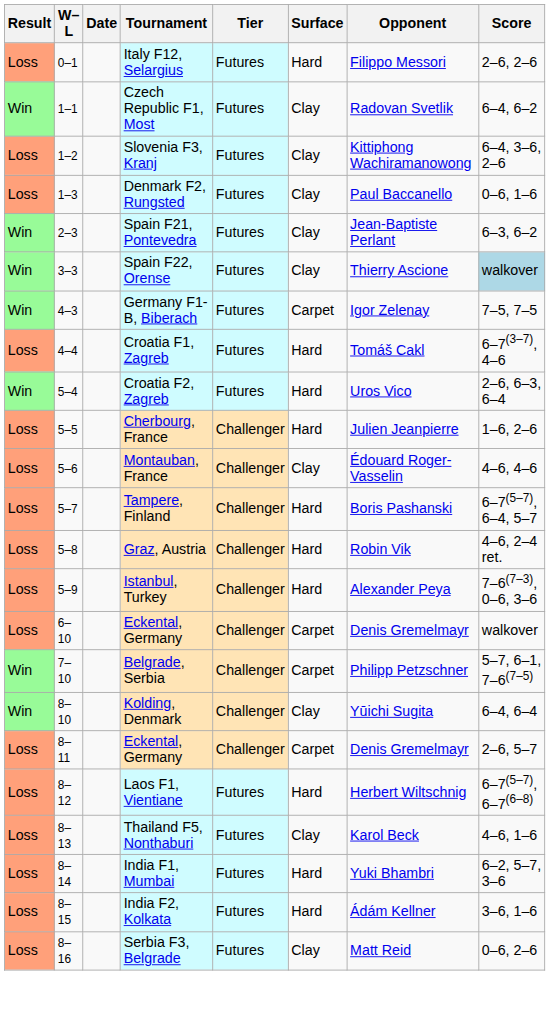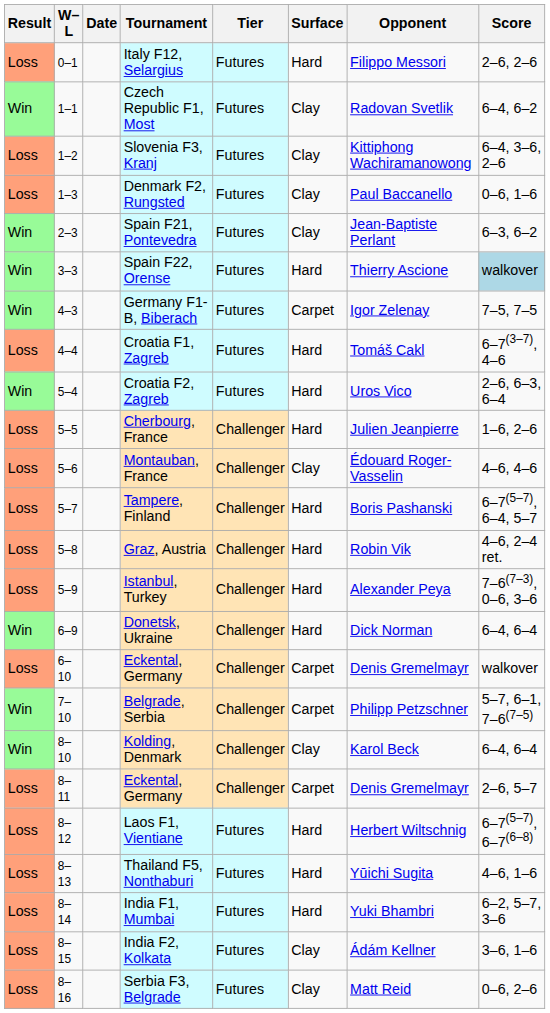 <table class="sortable wikitable">
 <tr>
 <th>Result</th>
 <th class="unsortable">W–L</th>
 <th>Date</th>
 <th>Tournament</th>
 <th>Tier</th>
 <th>Surface</th>
 <th>Opponent</th>
 <th class="unsortable">Score</th>
 </tr>
 <tr>
 <td style="background:#ffa07a;">Loss</td>
 <td><small>0–1</small></td>
 <td></td>
 <td style="background:#cffcff;">Italy F12, <a href='#'>Selargius</a></td>
 <td style="background:#cffcff;">Futures</td>
 <td>Hard</td>
 <td> <a href='#'>Filippo Messori</a></td>
 <td>2–6, 2–6</td>
 </tr>
 <tr>
 <td style="background:#98fb98;">Win</td>
 <td><small>1–1</small></td>
 <td></td>
 <td style="background:#cffcff;">Czech Republic F1, <a href='#'>Most</a></td>
 <td style="background:#cffcff;">Futures</td>
 <td>Clay</td>
 <td> <a href='#'>Radovan Svetlik</a></td>
 <td>6–4, 6–2</td>
 </tr>
 <tr>
 <td style="background:#ffa07a;">Loss</td>
 <td><small>1–2</small></td>
 <td></td>
 <td style="background:#cffcff;">Slovenia F3, <a href='#'>Kranj</a></td>
 <td style="background:#cffcff;">Futures</td>
 <td>Clay</td>
 <td> <a href='#'>Kittiphong Wachiramanowong</a></td>
 <td>6–4, 3–6, 2–6</td>
 </tr>
 <tr>
 <td style="background:#ffa07a;">Loss</td>
 <td><small>1–3</small></td>
 <td></td>
 <td style="background:#cffcff;">Denmark F2, <a href='#'>Rungsted</a></td>
 <td style="background:#cffcff;">Futures</td>
 <td>Clay</td>
 <td> <a href='#'>Paul Baccanello</a></td>
 <td>0–6, 1–6</td>
 </tr>
 <tr>
 <td style="background:#98fb98;">Win</td>
 <td><small>2–3</small></td>
 <td></td>
 <td style="background:#cffcff;">Spain F21, <a href='#'>Pontevedra</a></td>
 <td style="background:#cffcff;">Futures</td>
 <td>Clay</td>
 <td> <a href='#'>Jean-Baptiste Perlant</a></td>
 <td>6–3, 6–2</td>
 </tr>
 <tr>
 <td style="background:#98fb98;">Win</td>
 <td><small>3–3</small></td>
 <td></td>
 <td style="background:#cffcff;">Spain F22, <a href='#'>Orense</a></td>
 <td style="background:#cffcff;">Futures</td>
-<td>Clay</td>
+<td>Hard</td>
 <td> <a href='#'>Thierry Ascione</a></td>
 <td style="background: lightblue;">walkover</td>
 </tr>
 <tr>
 <td style="background:#98fb98;">Win</td>
 <td><small>4–3</small></td>
 <td></td>
 <td style="background:#cffcff;">Germany F1-B, <a href='#'>Biberach</a></td>
 <td style="background:#cffcff;">Futures</td>
 <td>Carpet</td>
 <td> <a href='#'>Igor Zelenay</a></td>
 <td>7–5, 7–5</td>
 </tr>
 <tr>
 <td style="background:#ffa07a;">Loss</td>
 <td><small>4–4</small></td>
 <td></td>
 <td style="background:#cffcff;">Croatia F1, <a href='#'>Zagreb</a></td>
 <td style="background:#cffcff;">Futures</td>
 <td>Hard</td>
 <td> <a href='#'>Tomáš Cakl</a></td>
 <td>6–7<sup>(3–7)</sup>, 4–6</td>
 </tr>
 <tr>
 <td style="background:#98fb98;">Win</td>
 <td><small>5–4</small></td>
 <td></td>
 <td style="background:#cffcff;">Croatia F2, <a href='#'>Zagreb</a></td>
 <td style="background:#cffcff;">Futures</td>
 <td>Hard</td>
 <td> <a href='#'>Uros Vico</a></td>
 <td>2–6, 6–3, 6–4</td>
 </tr>
 <tr>
 <td style="background:#ffa07a;">Loss</td>
 <td><small>5–5</small></td>
 <td></td>
 <td style="background:moccasin;"><a href='#'>Cherbourg</a>, France</td>
 <td style="background:moccasin;">Challenger</td>
 <td>Hard</td>
 <td> <a href='#'>Julien Jeanpierre</a></td>
 <td>1–6, 2–6</td>
 </tr>
 <tr>
 <td style="background:#ffa07a;">Loss</td>
 <td><small>5–6</small></td>
 <td></td>
 <td style="background:moccasin;"><a href='#'>Montauban</a>, France</td>
 <td style="background:moccasin;">Challenger</td>
 <td>Clay</td>
 <td> <a href='#'>Édouard Roger-Vasselin</a></td>
 <td>4–6, 4–6</td>
 </tr>
 <tr>
 <td style="background:#ffa07a;">Loss</td>
 <td><small>5–7</small></td>
 <td></td>
 <td style="background:moccasin;"><a href='#'>Tampere</a>, Finland</td>
 <td style="background:moccasin;">Challenger</td>
 <td>Hard</td>
 <td> <a href='#'>Boris Pashanski</a></td>
 <td>6–7<sup>(5–7)</sup>, 6–4, 5–7</td>
 </tr>
 <tr>
 <td style="background:#ffa07a;">Loss</td>
 <td><small>5–8</small></td>
 <td></td>
 <td style="background:moccasin;"><a href='#'>Graz</a>, Austria</td>
 <td style="background:moccasin;">Challenger</td>
 <td>Hard</td>
 <td> <a href='#'>Robin Vik</a></td>
 <td>4–6, 2–4 ret.</td>
 </tr>
 <tr>
 <td style="background:#ffa07a;">Loss</td>
 <td><small>5–9</small></td>
 <td></td>
 <td style="background:moccasin;"><a href='#'>Istanbul</a>, Turkey</td>
 <td style="background:moccasin;">Challenger</td>
 <td>Hard</td>
 <td> <a href='#'>Alexander Peya</a></td>
 <td>7–6<sup>(7–3)</sup>, 0–6, 3–6</td>
 </tr>
 <tr>
+<td style="background:#98fb98;">Win</td>
+<td><small>6–9</small></td>
+<td></td>
+<td style="background:moccasin;"><a href='#'>Donetsk</a>, Ukraine</td>
+<td style="background:moccasin;">Challenger</td>
+<td>Hard</td>
+<td> <a href='#'>Dick Norman</a></td>
+<td>6–4, 6–4</td>
+</tr>
+<tr>
 <td style="background:#ffa07a;">Loss</td>
 <td><small>6–10</small></td>
 <td></td>
 <td style="background:moccasin;"><a href='#'>Eckental</a>, Germany</td>
 <td style="background:moccasin;">Challenger</td>
 <td>Carpet</td>
 <td> <a href='#'>Denis Gremelmayr</a></td>
 <td>walkover</td>
 </tr>
 <tr>
 <td style="background:#98fb98;">Win</td>
 <td><small>7–10</small></td>
 <td></td>
 <td style="background:moccasin;"><a href='#'>Belgrade</a>, Serbia</td>
 <td style="background:moccasin;">Challenger</td>
 <td>Carpet</td>
 <td> <a href='#'>Philipp Petzschner</a></td>
 <td>5–7, 6–1, 7–6<sup>(7–5)</sup></td>
 </tr>
 <tr>
 <td style="background:#98fb98;">Win</td>
 <td><small>8–10</small></td>
 <td></td>
 <td style="background:moccasin;"><a href='#'>Kolding</a>, Denmark</td>
 <td style="background:moccasin;">Challenger</td>
 <td>Clay</td>
-<td> <a href='#'>Yūichi Sugita</a></td>
+<td> <a href='#'>Karol Beck</a></td>
 <td>6–4, 6–4</td>
 </tr>
 <tr>
 <td style="background:#ffa07a;">Loss</td>
 <td><small>8–11</small></td>
 <td></td>
 <td style="background:moccasin;"><a href='#'>Eckental</a>, Germany</td>
 <td style="background:moccasin;">Challenger</td>
 <td>Carpet</td>
 <td> <a href='#'>Denis Gremelmayr</a></td>
 <td>2–6, 5–7</td>
 </tr>
 <tr>
 <td style="background:#ffa07a;">Loss</td>
 <td><small>8–12</small></td>
 <td></td>
 <td style="background:#cffcff;">Laos F1, <a href='#'>Vientiane</a></td>
 <td style="background:#cffcff;">Futures</td>
 <td>Hard</td>
 <td> <a href='#'>Herbert Wiltschnig</a></td>
 <td>6–7<sup>(5–7)</sup>, 6–7<sup>(6–8)</sup></td>
 </tr>
 <tr>
 <td style="background:#ffa07a;">Loss</td>
 <td><small>8–13</small></td>
 <td></td>
 <td style="background:#cffcff;">Thailand F5, <a href='#'>Nonthaburi</a></td>
 <td style="background:#cffcff;">Futures</td>
-<td>Clay</td>
-<td> <a href='#'>Karol Beck</a></td>
+<td>Hard</td>
+<td> <a href='#'>Yūichi Sugita</a></td>
 <td>4–6, 1–6</td>
 </tr>
 <tr>
 <td style="background:#ffa07a;">Loss</td>
 <td><small>8–14</small></td>
 <td></td>
 <td style="background:#cffcff;">India F1, <a href='#'>Mumbai</a></td>
 <td style="background:#cffcff;">Futures</td>
 <td>Hard</td>
 <td> <a href='#'>Yuki Bhambri</a></td>
 <td>6–2, 5–7, 3–6</td>
 </tr>
 <tr>
 <td style="background:#ffa07a;">Loss</td>
 <td><small>8–15</small></td>
 <td></td>
 <td style="background:#cffcff;">India F2, <a href='#'>Kolkata</a></td>
 <td style="background:#cffcff;">Futures</td>
-<td>Hard</td>
+<td>Clay</td>
 <td> <a href='#'>Ádám Kellner</a></td>
 <td>3–6, 1–6</td>
 </tr>
 <tr>
 <td style="background:#ffa07a;">Loss</td>
 <td><small>8–16</small></td>
 <td></td>
 <td style="background:#cffcff;">Serbia F3, <a href='#'>Belgrade</a></td>
 <td style="background:#cffcff;">Futures</td>
 <td>Clay</td>
 <td> <a href='#'>Matt Reid</a></td>
 <td>0–6, 2–6</td>
 </tr>
 </table>
